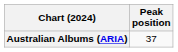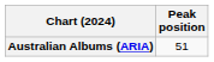 <table class="wikitable plainrowheaders" style="text-align:center">
 <tr>
 <th scope="col">Chart (2024)</th>
 <th scope="col">Peak<br>position</th>
 </tr>
 <tr>
 <th scope="row">Australian Albums (<a href='#'>ARIA</a>)</th>
-<td>37</td>
+<td>51</td>
 </tr>
 </table>
